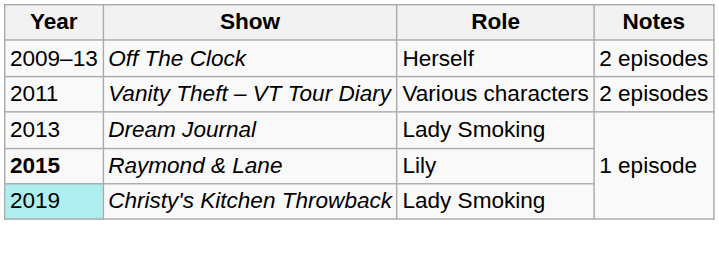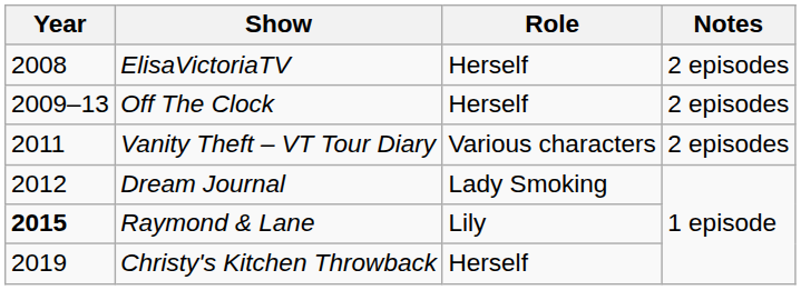 <table class="wikitable">
 <tr>
 <th>Year</th>
 <th>Show</th>
 <th>Role</th>
 <th>Notes</th>
+</tr>
+<tr>
+<td>2008</td>
+<td><em>ElisaVictoriaTV</em></td>
+<td>Herself</td>
+<td>2 episodes</td>
 </tr>
 <tr>
 <td>2009–13</td>
 <td><em>Off The Clock</em></td>
 <td>Herself</td>
 <td>2 episodes</td>
 </tr>
 <tr>
 <td>2011</td>
 <td><em>Vanity Theft – VT Tour Diary</em></td>
 <td>Various characters</td>
 <td>2 episodes</td>
 </tr>
 <tr>
-<td>2013</td>
+<td>2012</td>
 <td><em>Dream Journal</em></td>
 <td>Lady Smoking</td>
 <td rowspan="3">1 episode</td>
 </tr>
 <tr>
 <td><strong>2015</strong></td>
 <td><em>Raymond & Lane</em></td>
 <td>Lily</td>
 </tr>
 <tr>
-<td style="background: paleturquoise;">2019</td>
+<td>2019</td>
 <td><em>Christy's Kitchen Throwback</em></td>
-<td>Lady Smoking</td>
+<td>Herself</td>
 </tr>
 </table>
